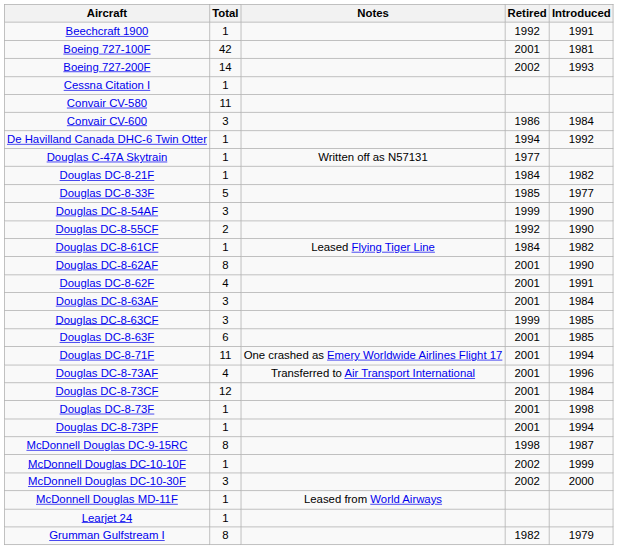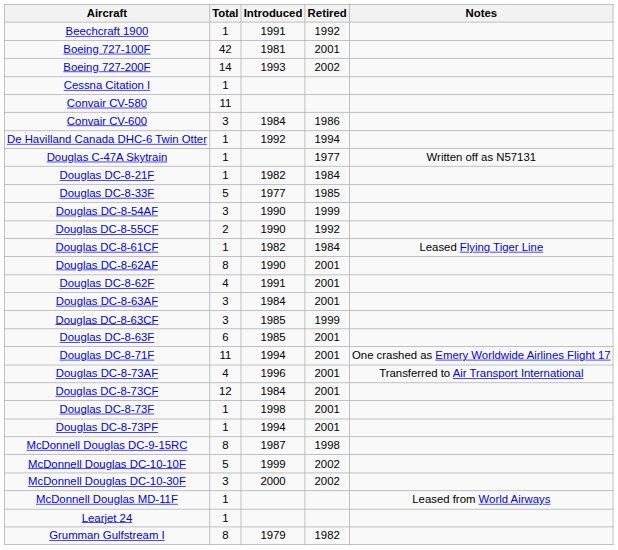 <table class="wikitable" style="margin:0.5em auto; text-align:center">
 <tr>
 <th>Aircraft</th>
 <th>Total</th>
+<th>Introduced</th>
+<th>Retired</th>
 <th>Notes</th>
-<th>Retired</th>
-<th>Introduced</th>
 </tr>
 <tr>
 <td><a href='#'>Beechcraft 1900</a></td>
 <td>1</td>
+<td>1991</td>
+<td>1992</td>
 <td></td>
-<td>1992</td>
-<td>1991</td>
 </tr>
 <tr>
 <td><a href='#'>Boeing 727-100F</a></td>
 <td>42</td>
+<td>1981</td>
+<td>2001</td>
 <td></td>
-<td>2001</td>
-<td>1981</td>
 </tr>
 <tr>
 <td><a href='#'>Boeing 727-200F</a></td>
 <td>14</td>
+<td>1993</td>
+<td>2002</td>
 <td></td>
-<td>2002</td>
-<td>1993</td>
 </tr>
 <tr>
 <td><a href='#'>Cessna Citation I</a></td>
 <td>1</td>
 <td></td>
 <td></td>
 <td></td>
 </tr>
 <tr>
 <td><a href='#'>Convair CV-580</a></td>
 <td>11</td>
 <td></td>
 <td></td>
 <td></td>
 </tr>
 <tr>
 <td><a href='#'>Convair CV-600</a></td>
 <td>3</td>
+<td>1984</td>
+<td>1986</td>
 <td></td>
-<td>1986</td>
-<td>1984</td>
 </tr>
 <tr>
 <td><a href='#'>De Havilland Canada DHC-6 Twin Otter</a></td>
 <td>1</td>
+<td>1992</td>
+<td>1994</td>
 <td></td>
-<td>1994</td>
-<td>1992</td>
 </tr>
 <tr>
 <td><a href='#'>Douglas C-47A Skytrain</a></td>
 <td>1</td>
+<td></td>
+<td>1977</td>
 <td>Written off as N57131</td>
-<td>1977</td>
-<td></td>
 </tr>
 <tr>
 <td><a href='#'>Douglas DC-8-21F</a></td>
 <td>1</td>
+<td>1982</td>
+<td>1984</td>
 <td></td>
-<td>1984</td>
-<td>1982</td>
 </tr>
 <tr>
 <td><a href='#'>Douglas DC-8-33F</a></td>
 <td>5</td>
+<td>1977</td>
+<td>1985</td>
 <td></td>
-<td>1985</td>
-<td>1977</td>
 </tr>
 <tr>
 <td><a href='#'>Douglas DC-8-54AF</a></td>
 <td>3</td>
+<td>1990</td>
+<td>1999</td>
 <td></td>
-<td>1999</td>
-<td>1990</td>
 </tr>
 <tr>
 <td><a href='#'>Douglas DC-8-55CF</a></td>
 <td>2</td>
+<td>1990</td>
+<td>1992</td>
 <td></td>
-<td>1992</td>
-<td>1990</td>
 </tr>
 <tr>
 <td><a href='#'>Douglas DC-8-61CF</a></td>
 <td>1</td>
+<td>1982</td>
+<td>1984</td>
 <td>Leased <a href='#'>Flying Tiger Line</a></td>
-<td>1984</td>
-<td>1982</td>
 </tr>
 <tr>
 <td><a href='#'>Douglas DC-8-62AF</a></td>
 <td>8</td>
+<td>1990</td>
+<td>2001</td>
 <td></td>
-<td>2001</td>
-<td>1990</td>
 </tr>
 <tr>
 <td><a href='#'>Douglas DC-8-62F</a></td>
 <td>4</td>
+<td>1991</td>
+<td>2001</td>
 <td></td>
-<td>2001</td>
-<td>1991</td>
 </tr>
 <tr>
 <td><a href='#'>Douglas DC-8-63AF</a></td>
 <td>3</td>
+<td>1984</td>
+<td>2001</td>
 <td></td>
-<td>2001</td>
-<td>1984</td>
 </tr>
 <tr>
 <td><a href='#'>Douglas DC-8-63CF</a></td>
 <td>3</td>
+<td>1985</td>
+<td>1999</td>
 <td></td>
-<td>1999</td>
-<td>1985</td>
 </tr>
 <tr>
 <td><a href='#'>Douglas DC-8-63F</a></td>
 <td>6</td>
+<td>1985</td>
+<td>2001</td>
 <td></td>
-<td>2001</td>
-<td>1985</td>
 </tr>
 <tr>
 <td><a href='#'>Douglas DC-8-71F</a></td>
 <td>11</td>
+<td>1994</td>
+<td>2001</td>
 <td>One crashed as <a href='#'>Emery Worldwide Airlines Flight 17</a></td>
-<td>2001</td>
-<td>1994</td>
 </tr>
 <tr>
 <td><a href='#'>Douglas DC-8-73AF</a></td>
 <td>4</td>
+<td>1996</td>
+<td>2001</td>
 <td>Transferred to <a href='#'>Air Transport International</a></td>
-<td>2001</td>
-<td>1996</td>
 </tr>
 <tr>
 <td><a href='#'>Douglas DC-8-73CF</a></td>
 <td>12</td>
+<td>1984</td>
+<td>2001</td>
 <td></td>
-<td>2001</td>
-<td>1984</td>
 </tr>
 <tr>
 <td><a href='#'>Douglas DC-8-73F</a></td>
 <td>1</td>
+<td>1998</td>
+<td>2001</td>
 <td></td>
-<td>2001</td>
-<td>1998</td>
 </tr>
 <tr>
 <td><a href='#'>Douglas DC-8-73PF</a></td>
 <td>1</td>
+<td>1994</td>
+<td>2001</td>
 <td></td>
-<td>2001</td>
-<td>1994</td>
 </tr>
 <tr>
 <td><a href='#'>McDonnell Douglas DC-9-15RC</a></td>
 <td>8</td>
+<td>1987</td>
+<td>1998</td>
 <td></td>
-<td>1998</td>
-<td>1987</td>
 </tr>
 <tr>
 <td><a href='#'>McDonnell Douglas DC-10-10F</a></td>
-<td>1</td>
+<td>5</td>
+<td>1999</td>
+<td>2002</td>
 <td></td>
-<td>2002</td>
-<td>1999</td>
 </tr>
 <tr>
 <td><a href='#'>McDonnell Douglas DC-10-30F</a></td>
 <td>3</td>
+<td>2000</td>
+<td>2002</td>
 <td></td>
-<td>2002</td>
-<td>2000</td>
 </tr>
 <tr>
 <td><a href='#'>McDonnell Douglas MD-11F</a></td>
 <td>1</td>
-<td>Leased from <a href='#'>World Airways</a></td>
 <td></td>
 <td></td>
+<td>Leased from <a href='#'>World Airways</a></td>
 </tr>
 <tr>
 <td><a href='#'>Learjet 24</a></td>
 <td>1</td>
 <td></td>
 <td></td>
 <td></td>
 </tr>
 <tr>
 <td><a href='#'>Grumman Gulfstream I</a></td>
 <td>8</td>
+<td>1979</td>
+<td>1982</td>
 <td></td>
-<td>1982</td>
-<td>1979</td>
 </tr>
 </table>
